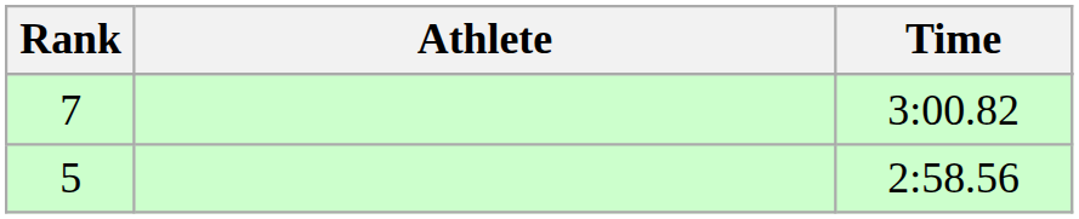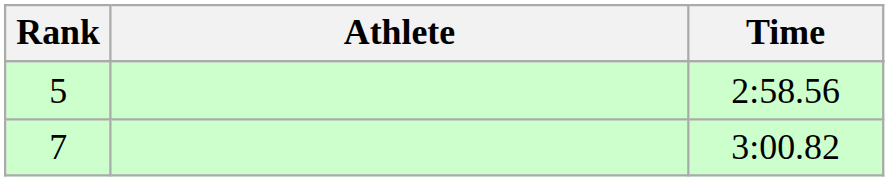 <table class=wikitable style="text-align:center">
 <tr>
 <th width=40>Rank</th>
 <th width=250>Athlete</th>
 <th width=80>Time</th>
 </tr>
 <tr bgcolor="ccffcc">
 </tr>
 <tr bgcolor="ccffcc">
+<td>5</td>
+<td align=left></td>
+<td>2:58.56</td>
+</tr>
+<tr bgcolor="ccffcc">
 <td>7</td>
 <td align=left></td>
 <td>3:00.82</td>
 </tr>
-<tr bgcolor="ccffcc">
-<td>5</td>
-<td align=left></td>
-<td>2:58.56</td>
-</tr>
 </table>
